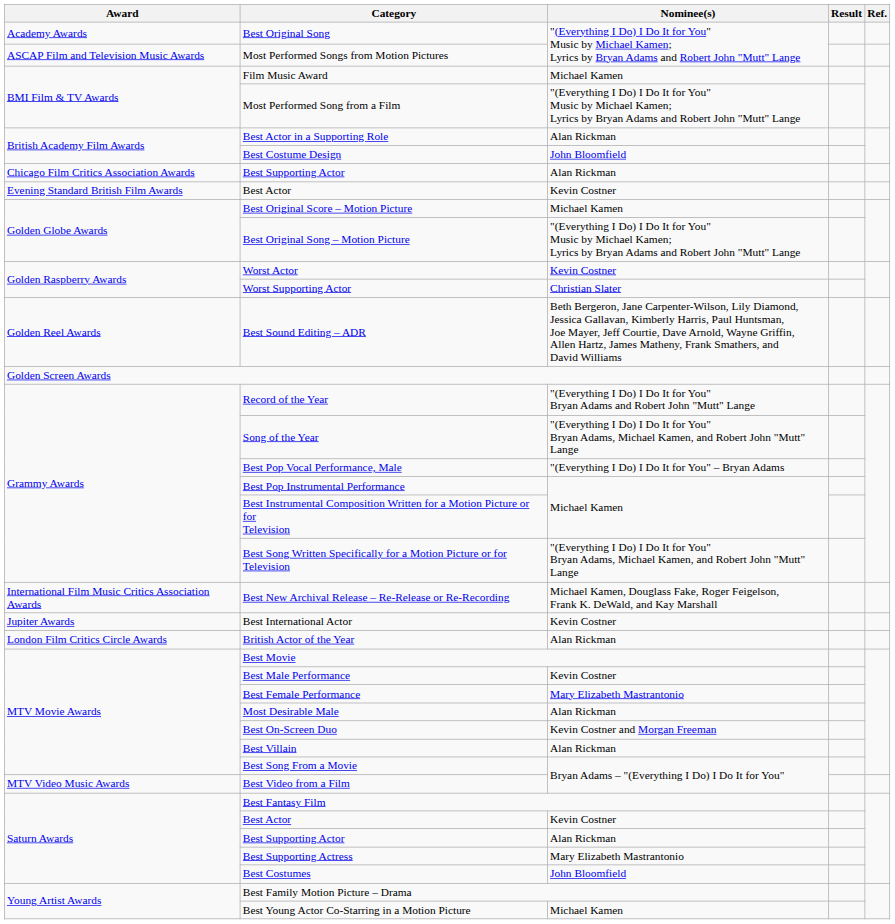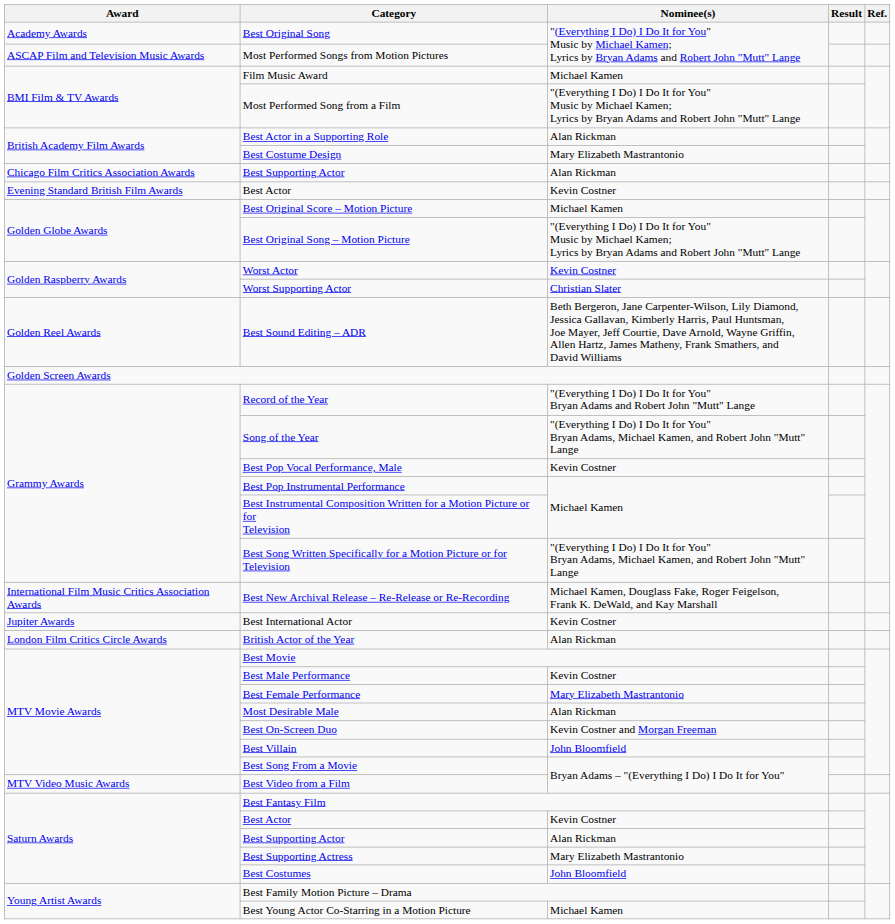 <table class="wikitable plainrowheaders sortable">
 <tr>
 <th>Award</th>
 <th>Category</th>
 <th>Nominee(s)</th>
 <th>Result</th>
 <th>Ref.</th>
 </tr>
 <tr>
 <td><a href='#'>Academy Awards</a></td>
 <td><a href='#'>Best Original Song</a></td>
 <td rowspan="2">"<a href='#'>(Everything I Do) I Do It for You</a>" <br> Music by <a href='#'>Michael Kamen</a>; <br> Lyrics by <a href='#'>Bryan Adams</a> and <a href='#'>Robert John "Mutt" Lange</a></td>
 <td></td>
 <td align="center"></td>
 </tr>
 <tr>
 <td><a href='#'>ASCAP Film and Television Music Awards</a></td>
 <td>Most Performed Songs from Motion Pictures</td>
 <td></td>
 <td align="center"></td>
 </tr>
 <tr>
 <td rowspan="2"><a href='#'>BMI Film & TV Awards</a></td>
 <td>Film Music Award</td>
 <td>Michael Kamen</td>
 <td></td>
 <td align="center" rowspan="2"></td>
 </tr>
 <tr>
 <td>Most Performed Song from a Film</td>
 <td>"(Everything I Do) I Do It for You" <br> Music by Michael Kamen; <br> Lyrics by Bryan Adams and Robert John "Mutt" Lange</td>
 <td></td>
 </tr>
 <tr>
 <td rowspan="2"><a href='#'>British Academy Film Awards</a></td>
 <td><a href='#'>Best Actor in a Supporting Role</a></td>
 <td>Alan Rickman</td>
 <td></td>
 <td align="center" rowspan="2"></td>
 </tr>
 <tr>
 <td><a href='#'>Best Costume Design</a></td>
-<td><a href='#'>John Bloomfield</a></td>
+<td>Mary Elizabeth Mastrantonio</td>
 <td></td>
 </tr>
 <tr>
 <td><a href='#'>Chicago Film Critics Association Awards</a></td>
 <td><a href='#'>Best Supporting Actor</a></td>
 <td>Alan Rickman</td>
 <td></td>
 <td align="center"></td>
 </tr>
 <tr>
 <td><a href='#'>Evening Standard British Film Awards</a></td>
 <td>Best Actor</td>
 <td>Kevin Costner</td>
 <td></td>
 <td align="center"></td>
 </tr>
 <tr>
 <td rowspan="2"><a href='#'>Golden Globe Awards</a></td>
 <td><a href='#'>Best Original Score – Motion Picture</a></td>
 <td>Michael Kamen</td>
 <td></td>
 <td align="center" rowspan="2"></td>
 </tr>
 <tr>
 <td><a href='#'>Best Original Song – Motion Picture</a></td>
 <td>"(Everything I Do) I Do It for You" <br> Music by Michael Kamen; <br> Lyrics by Bryan Adams and Robert John "Mutt" Lange</td>
 <td></td>
 </tr>
 <tr>
 <td rowspan="2"><a href='#'>Golden Raspberry Awards</a></td>
 <td><a href='#'>Worst Actor</a></td>
 <td><a href='#'>Kevin Costner</a></td>
 <td></td>
 <td align="center" rowspan="2"></td>
 </tr>
 <tr>
 <td><a href='#'>Worst Supporting Actor</a></td>
 <td><a href='#'>Christian Slater</a></td>
 <td></td>
 </tr>
 <tr>
 <td><a href='#'>Golden Reel Awards</a></td>
 <td><a href='#'>Best Sound Editing – ADR</a></td>
 <td>Beth Bergeron, Jane Carpenter-Wilson, Lily Diamond, <br> Jessica Gallavan, Kimberly Harris, Paul Huntsman, <br> Joe Mayer, Jeff Courtie, Dave Arnold, Wayne Griffin, <br> Allen Hartz, James Matheny, Frank Smathers, and <br> David Williams</td>
 <td></td>
 <td align="center"></td>
 </tr>
 <tr>
 <td colspan="3"><a href='#'>Golden Screen Awards</a></td>
 <td></td>
 <td align="center"></td>
 </tr>
 <tr>
 <td rowspan="6"><a href='#'>Grammy Awards</a></td>
 <td><a href='#'>Record of the Year</a></td>
 <td>"(Everything I Do) I Do It for You" <br> Bryan Adams and Robert John "Mutt" Lange</td>
 <td></td>
 <td align="center" rowspan="6"></td>
 </tr>
 <tr>
 <td><a href='#'>Song of the Year</a></td>
 <td>"(Everything I Do) I Do It for You" <br> Bryan Adams, Michael Kamen, and Robert John "Mutt" Lange</td>
 <td></td>
 </tr>
 <tr>
 <td><a href='#'>Best Pop Vocal Performance, Male</a></td>
-<td>"(Everything I Do) I Do It for You" – Bryan Adams</td>
+<td>Kevin Costner</td>
 <td></td>
 </tr>
 <tr>
 <td><a href='#'>Best Pop Instrumental Performance</a></td>
 <td rowspan="2">Michael Kamen</td>
 <td></td>
 </tr>
 <tr>
 <td><a href='#'>Best Instrumental Composition Written for a Motion Picture or for <br> Television</a></td>
 <td></td>
 </tr>
 <tr>
 <td><a href='#'>Best Song Written Specifically for a Motion Picture or for Television</a></td>
 <td>"(Everything I Do) I Do It for You" <br> Bryan Adams, Michael Kamen, and Robert John "Mutt" Lange</td>
 <td></td>
 </tr>
 <tr>
 <td><a href='#'>International Film Music Critics Association Awards</a></td>
 <td><a href='#'>Best New Archival Release – Re-Release or Re-Recording</a></td>
 <td>Michael Kamen, Douglass Fake, Roger Feigelson, <br> Frank K. DeWald, and Kay Marshall</td>
 <td></td>
 <td align="center"></td>
 </tr>
 <tr>
 <td><a href='#'>Jupiter Awards</a></td>
 <td>Best International Actor</td>
 <td>Kevin Costner </td>
 <td></td>
 <td align="center"></td>
 </tr>
 <tr>
 <td><a href='#'>London Film Critics Circle Awards</a></td>
 <td><a href='#'>British Actor of the Year</a></td>
 <td>Alan Rickman </td>
 <td></td>
 <td align="center"></td>
 </tr>
 <tr>
 <td rowspan="7"><a href='#'>MTV Movie Awards</a></td>
 <td colspan="2"><a href='#'>Best Movie</a></td>
 <td></td>
 <td align="center" rowspan="7"></td>
 </tr>
 <tr>
 <td><a href='#'>Best Male Performance</a></td>
 <td>Kevin Costner</td>
 <td></td>
 </tr>
 <tr>
 <td><a href='#'>Best Female Performance</a></td>
 <td><a href='#'>Mary Elizabeth Mastrantonio</a></td>
 <td></td>
 </tr>
 <tr>
 <td><a href='#'>Most Desirable Male</a></td>
 <td>Alan Rickman </td>
 <td></td>
 </tr>
 <tr>
 <td><a href='#'>Best On-Screen Duo</a></td>
 <td>Kevin Costner and <a href='#'>Morgan Freeman</a></td>
 <td></td>
 </tr>
 <tr>
 <td><a href='#'>Best Villain</a></td>
-<td>Alan Rickman</td>
+<td><a href='#'>John Bloomfield</a></td>
 <td></td>
 </tr>
 <tr>
 <td><a href='#'>Best Song From a Movie</a></td>
 <td rowspan="2">Bryan Adams – "(Everything I Do) I Do It for You"</td>
 <td></td>
 </tr>
 <tr>
 <td><a href='#'>MTV Video Music Awards</a></td>
 <td><a href='#'>Best Video from a Film</a></td>
 <td></td>
 <td align="center"></td>
 </tr>
 <tr>
 <td rowspan="5"><a href='#'>Saturn Awards</a></td>
 <td colspan="2"><a href='#'>Best Fantasy Film</a></td>
 <td></td>
 <td align="center" rowspan="5"></td>
 </tr>
 <tr>
 <td><a href='#'>Best Actor</a></td>
 <td>Kevin Costner</td>
 <td></td>
 </tr>
 <tr>
 <td><a href='#'>Best Supporting Actor</a></td>
 <td>Alan Rickman</td>
 <td></td>
 </tr>
 <tr>
 <td><a href='#'>Best Supporting Actress</a></td>
 <td>Mary Elizabeth Mastrantonio</td>
 <td></td>
 </tr>
 <tr>
 <td><a href='#'>Best Costumes</a></td>
 <td><a href='#'>John Bloomfield</a></td>
 <td></td>
 </tr>
 <tr>
 <td rowspan="2"><a href='#'>Young Artist Awards</a></td>
 <td colspan="2">Best Family Motion Picture – Drama</td>
 <td></td>
 <td align="center" rowspan="2"></td>
 </tr>
 <tr>
 <td>Best Young Actor Co-Starring in a Motion Picture</td>
 <td>Michael Kamen</td>
 <td></td>
 </tr>
 </table>
